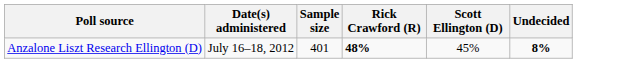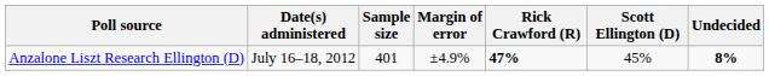 <table class="wikitable">
 <tr>
 <th>Poll source</th>
 <th>Date(s)<br>administered</th>
 <th>Sample<br>size</th>
+<th>Margin of <br>error</th>
 <th style="width:100px;">Rick<br>Crawford (R)</th>
 <th style="width:100px;">Scott<br>Ellington (D)</th>
 <th>Undecided</th>
 </tr>
 <tr>
 <td><a href='#'>Anzalone Liszt Research Ellington (D)</a></td>
 <td align=center>July 16–18, 2012</td>
 <td align=center>401</td>
-<td><strong>48%</strong></td>
+<td align=center>±4.9%</td>
+<td><strong>47%</strong></td>
 <td align=center>45%</td>
 <td align="center"><strong>8%</strong></td>
 </tr>
 </table>
